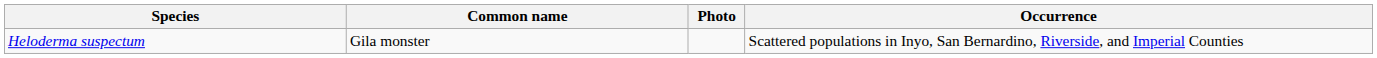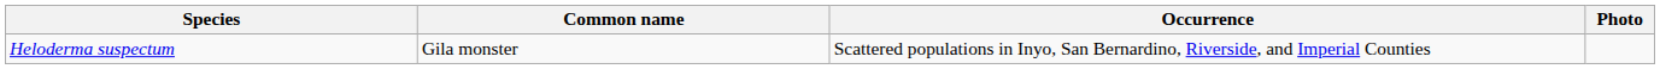 <table width=90% class="wikitable">
 <tr>
 <th width=25%>Species</th>
 <th width=25%>Common name</th>
+<th>Occurrence</th>
 <th>Photo</th>
-<th>Occurrence</th>
 </tr>
 <tr>
 <td><em><a href='#'>Heloderma suspectum</a></em></td>
 <td>Gila monster</td>
+<td>Scattered populations in Inyo, San Bernardino, <a href='#'>Riverside</a>, and <a href='#'>Imperial</a> Counties</td>
 <td></td>
-<td>Scattered populations in Inyo, San Bernardino, <a href='#'>Riverside</a>, and <a href='#'>Imperial</a> Counties</td>
 </tr>
 </table>
